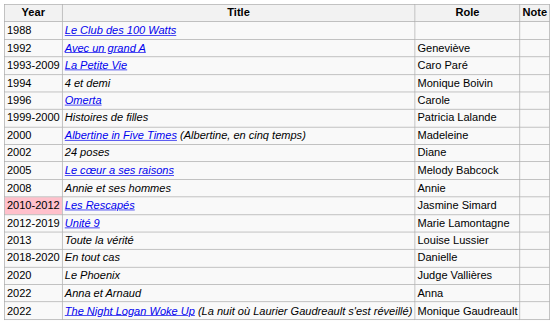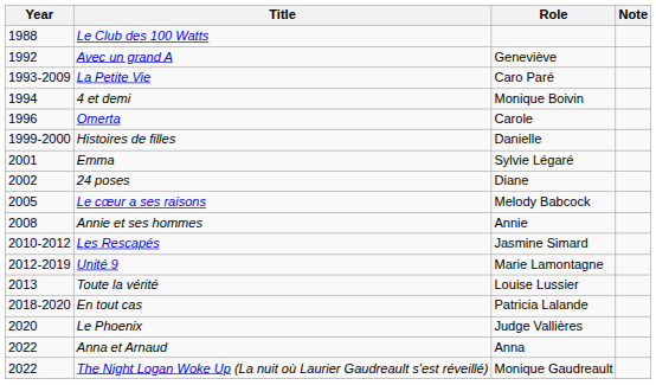 <table class="wikitable sortable">
 <tr>
 <th>Year</th>
 <th>Title</th>
 <th>Role</th>
 <th class="unsortable">Note</th>
 </tr>
 <tr>
 <td>1988</td>
 <td><em><a href='#'>Le Club des 100 Watts</a></em></td>
 <td></td>
 <td></td>
 </tr>
 <tr>
 <td>1992</td>
 <td><em><a href='#'>Avec un grand A</a></em></td>
 <td>Geneviève</td>
 <td></td>
 </tr>
 <tr>
 <td>1993-2009</td>
 <td><em><a href='#'>La Petite Vie</a></em></td>
 <td>Caro Paré</td>
 <td></td>
 </tr>
 <tr>
 <td>1994</td>
 <td><em>4 et demi</em></td>
 <td>Monique Boivin</td>
 <td></td>
 </tr>
 <tr>
 <td>1996</td>
 <td><em><a href='#'>Omerta</a></em></td>
 <td>Carole</td>
 <td></td>
 </tr>
 <tr>
 <td>1999-2000</td>
 <td><em>Histoires de filles</em></td>
-<td>Patricia Lalande</td>
+<td>Danielle</td>
 <td></td>
 </tr>
 <tr>
-<td>2000</td>
-<td><em><a href='#'>Albertine in Five Times</a> (Albertine, en cinq temps)</em></td>
-<td>Madeleine</td>
+<td>2001</td>
+<td><em>Emma</em></td>
+<td>Sylvie Légaré</td>
 <td></td>
 </tr>
 <tr>
 <td>2002</td>
 <td><em>24 poses</em></td>
 <td>Diane</td>
 <td></td>
 </tr>
 <tr>
 <td>2005</td>
 <td><em><a href='#'>Le cœur a ses raisons</a></em></td>
 <td>Melody Babcock</td>
 <td></td>
 </tr>
 <tr>
 <td>2008</td>
 <td><em>Annie et ses hommes</em></td>
 <td>Annie</td>
 <td></td>
 </tr>
 <tr>
-<td style="background: pink;">2010-2012</td>
+<td>2010-2012</td>
 <td><em><a href='#'>Les Rescapés</a></em></td>
 <td>Jasmine Simard</td>
 <td></td>
 </tr>
 <tr>
 <td>2012-2019</td>
 <td><em><a href='#'>Unité 9</a></em></td>
 <td>Marie Lamontagne</td>
 <td></td>
 </tr>
 <tr>
 <td>2013</td>
 <td><em>Toute la vérité</em></td>
 <td>Louise Lussier</td>
 <td></td>
 </tr>
 <tr>
 <td>2018-2020</td>
 <td><em>En tout cas</em></td>
-<td>Danielle</td>
+<td>Patricia Lalande</td>
 <td></td>
 </tr>
 <tr>
 <td>2020</td>
 <td><em>Le Phoenix</em></td>
 <td>Judge Vallières</td>
 <td></td>
 </tr>
 <tr>
 <td>2022</td>
 <td><em>Anna et Arnaud</em></td>
 <td>Anna</td>
 <td></td>
 </tr>
 <tr>
 <td>2022</td>
 <td><em><a href='#'>The Night Logan Woke Up</a> (La nuit où Laurier Gaudreault s'est réveillé)</em></td>
 <td>Monique Gaudreault</td>
 <td></td>
 </tr>
 </table>
